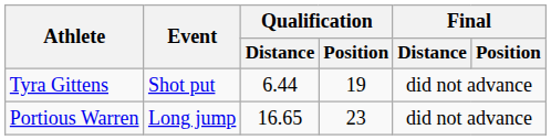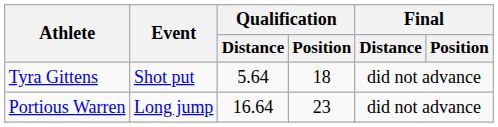 <table class=wikitable style=font-size:90%>
 <tr>
 <th rowspan=2>Athlete</th>
 <th rowspan=2>Event</th>
 <th colspan=2>Qualification</th>
 <th colspan=2>Final</th>
 </tr>
 <tr style=font-size:95%>
 <th>Distance</th>
 <th>Position</th>
 <th>Distance</th>
 <th>Position</th>
 </tr>
 <tr align=center>
 <td align=left><a href='#'>Tyra Gittens</a></td>
 <td align=left><a href='#'>Shot put</a></td>
-<td>6.44</td>
-<td>19</td>
+<td>5.64</td>
+<td>18</td>
 <td colspan=2>did not advance</td>
 </tr>
 <tr align=center>
 <td align=left><a href='#'>Portious Warren</a></td>
 <td align=left><a href='#'>Long jump</a></td>
-<td>16.65</td>
+<td>16.64</td>
 <td>23</td>
 <td colspan=2>did not advance</td>
 </tr>
 </table>
